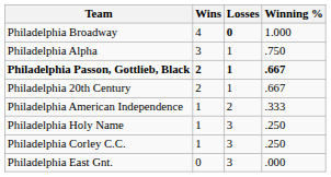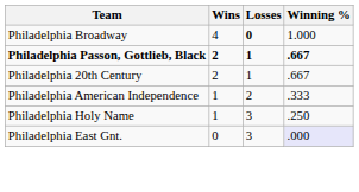 <table class="wikitable">
 <tr>
 <th>Team</th>
 <th>Wins</th>
 <th>Losses</th>
 <th>Winning %</th>
 </tr>
 <tr>
 <td>Philadelphia Broadway</td>
 <td>4</td>
 <td><strong>0</strong></td>
 <td>1.000</td>
-</tr>
-<tr>
-<td>Philadelphia Alpha</td>
-<td>3</td>
-<td>1</td>
-<td>.750</td>
 </tr>
 <tr>
 <td><strong>Philadelphia Passon, Gottlieb, Black</strong></td>
 <td><strong>2</strong></td>
 <td><strong>1</strong></td>
 <td><strong>.667</strong></td>
 </tr>
 <tr>
 <td>Philadelphia 20th Century</td>
 <td>2</td>
 <td>1</td>
 <td>.667</td>
 </tr>
 <tr>
 <td>Philadelphia American Independence</td>
 <td>1</td>
 <td>2</td>
 <td>.333</td>
 </tr>
 <tr>
 <td>Philadelphia Holy Name</td>
 <td>1</td>
 <td>3</td>
 <td>.250</td>
 </tr>
 <tr>
-<td>Philadelphia Corley C.C.</td>
-<td>1</td>
-<td>3</td>
-<td>.250</td>
-</tr>
-<tr>
 <td>Philadelphia East Gnt.</td>
 <td>0</td>
 <td>3</td>
-<td>.000</td>
+<td style="background: lavender;">.000</td>
 </tr>
 </table>
